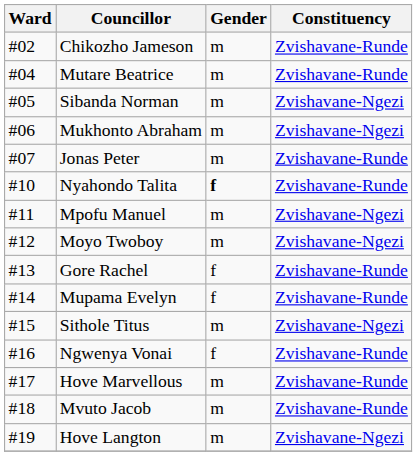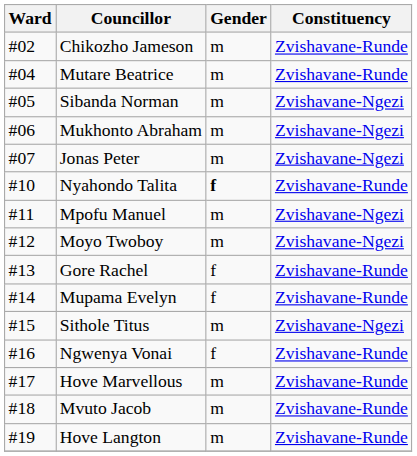 <table class="wikitable sortable" style="font-size: 100%;">
 <tr>
 <th>Ward</th>
 <th>Councillor</th>
 <th>Gender</th>
 <th>Constituency</th>
 </tr>
 <tr>
 <td>#02</td>
 <td>Chikozho Jameson</td>
 <td>m</td>
 <td><a href='#'>Zvishavane-Runde</a></td>
 </tr>
 <tr>
 <td>#04</td>
 <td>Mutare Beatrice</td>
 <td>m</td>
 <td><a href='#'>Zvishavane-Runde</a></td>
 </tr>
 <tr>
 <td>#05</td>
 <td>Sibanda Norman</td>
 <td>m</td>
 <td><a href='#'>Zvishavane-Ngezi</a></td>
 </tr>
 <tr>
 <td>#06</td>
 <td>Mukhonto Abraham</td>
 <td>m</td>
 <td><a href='#'>Zvishavane-Ngezi</a></td>
 </tr>
 <tr>
 <td>#07</td>
 <td>Jonas Peter</td>
 <td>m</td>
-<td><a href='#'>Zvishavane-Runde</a></td>
+<td><a href='#'>Zvishavane-Ngezi</a></td>
 </tr>
 <tr>
 <td>#10</td>
 <td>Nyahondo Talita</td>
 <td><strong>f</strong></td>
 <td><a href='#'>Zvishavane-Runde</a></td>
 </tr>
 <tr>
 <td>#11</td>
 <td>Mpofu Manuel</td>
 <td>m</td>
 <td><a href='#'>Zvishavane-Ngezi</a></td>
 </tr>
 <tr>
 <td>#12</td>
 <td>Moyo Twoboy</td>
 <td>m</td>
 <td><a href='#'>Zvishavane-Ngezi</a></td>
 </tr>
 <tr>
 <td>#13</td>
 <td>Gore Rachel</td>
 <td>f</td>
 <td><a href='#'>Zvishavane-Runde</a></td>
 </tr>
 <tr>
 <td>#14</td>
 <td>Mupama Evelyn</td>
 <td>f</td>
 <td><a href='#'>Zvishavane-Runde</a></td>
 </tr>
 <tr>
 <td>#15</td>
 <td>Sithole Titus</td>
 <td>m</td>
 <td><a href='#'>Zvishavane-Ngezi</a></td>
 </tr>
 <tr>
 <td>#16</td>
 <td>Ngwenya Vonai</td>
 <td>f</td>
 <td><a href='#'>Zvishavane-Runde</a></td>
 </tr>
 <tr>
 <td>#17</td>
 <td>Hove Marvellous</td>
 <td>m</td>
 <td><a href='#'>Zvishavane-Runde</a></td>
 </tr>
 <tr>
 <td>#18</td>
 <td>Mvuto Jacob</td>
 <td>m</td>
 <td><a href='#'>Zvishavane-Runde</a></td>
 </tr>
 <tr>
 <td>#19</td>
 <td>Hove Langton</td>
 <td>m</td>
-<td><a href='#'>Zvishavane-Ngezi</a></td>
+<td><a href='#'>Zvishavane-Runde</a></td>
 </tr>
 <tr>
 </tr>
 </table>
